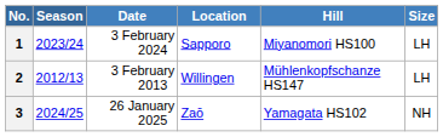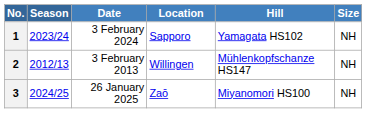 <table class="wikitable sortable" style="font-size:86%; line-height:15px; text-align:left; border:grey solid 1px; border-collapse:collapse; background:#ffffff;">
 <tr style="background:#efefef;">
 <th style="background-color:#369; color:white; width:10px;">No.</th>
 <th style="background-color:#369; color:white;  width:30px;">Season</th>
 <th style="background-color:#4180be; color:white; width:89px;">Date</th>
 <th style="background-color:#4180be; color:white; width:80px;">Location</th>
 <th style="background-color:#4180be; color:white; width:145px;">Hill</th>
 <th style="background-color:#4180be; color:white; width:25px;">Size</th>
 </tr>
 <tr>
 <th scope=row style="text-align:center;">1</th>
 <td align=center><a href='#'>2023/24</a></td>
 <td align=right>3 February 2024  </td>
 <td> <a href='#'>Sapporo</a></td>
-<td><a href='#'>Miyanomori</a> HS100</td>
-<td align=center>LH</td>
+<td><a href='#'>Yamagata</a> HS102</td>
+<td align=center>NH</td>
 </tr>
 <tr>
 <th scope=row style="text-align:center;">2</th>
 <td align=center><a href='#'>2012/13</a></td>
 <td align=right>3 February 2013  </td>
 <td> <a href='#'>Willingen</a></td>
 <td><a href='#'>Mühlenkopfschanze</a> HS147</td>
-<td align=center>LH</td>
+<td align=center>NH</td>
 </tr>
 <tr>
 <th scope=row style="text-align:center;">3</th>
 <td align=center><a href='#'>2024/25</a></td>
 <td align=right>26 January 2025  </td>
 <td> <a href='#'>Zaō</a></td>
-<td><a href='#'>Yamagata</a> HS102</td>
+<td><a href='#'>Miyanomori</a> HS100</td>
 <td align=center>NH</td>
 </tr>
 </table>
